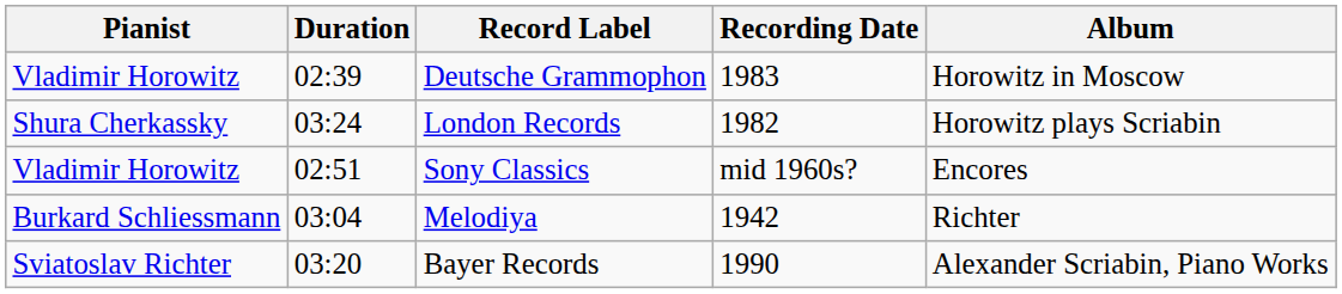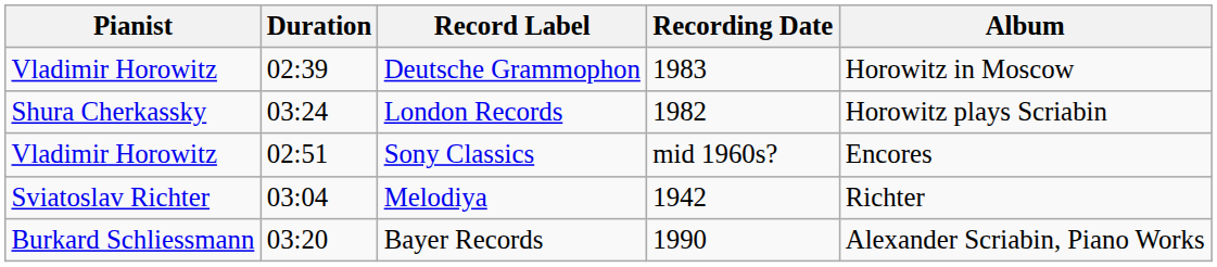 <table class="wikitable">
 <tr>
 <th>Pianist</th>
 <th>Duration</th>
 <th>Record Label</th>
 <th>Recording Date</th>
 <th>Album</th>
 </tr>
 <tr>
 <td><a href='#'>Vladimir Horowitz</a></td>
 <td>02:39</td>
 <td><a href='#'>Deutsche Grammophon</a></td>
 <td>1983</td>
 <td>Horowitz in Moscow</td>
 </tr>
 <tr>
 <td><a href='#'>Shura Cherkassky</a></td>
 <td>03:24</td>
 <td><a href='#'>London Records</a></td>
 <td>1982</td>
 <td>Horowitz plays Scriabin</td>
 </tr>
 <tr>
 <td><a href='#'>Vladimir Horowitz</a></td>
 <td>02:51</td>
 <td><a href='#'>Sony Classics</a></td>
 <td>mid 1960s?</td>
 <td>Encores</td>
 </tr>
 <tr>
-<td><a href='#'>Burkard Schliessmann</a></td>
+<td><a href='#'>Sviatoslav Richter</a></td>
 <td>03:04</td>
 <td><a href='#'>Melodiya</a></td>
 <td>1942</td>
 <td>Richter</td>
 </tr>
 <tr>
-<td><a href='#'>Sviatoslav Richter</a></td>
+<td><a href='#'>Burkard Schliessmann</a></td>
 <td>03:20</td>
 <td>Bayer Records</td>
 <td>1990</td>
 <td>Alexander Scriabin, Piano Works</td>
 </tr>
 </table>
